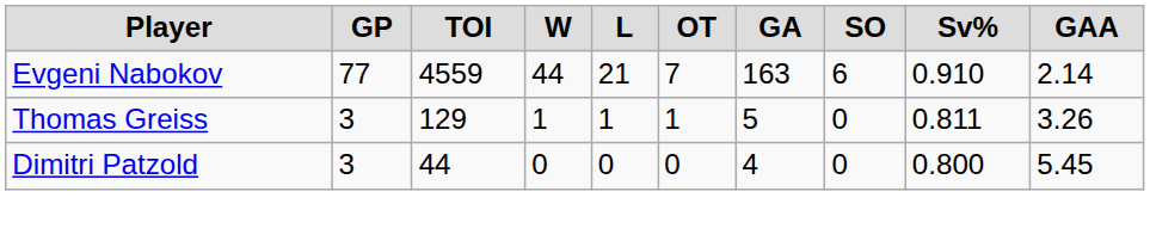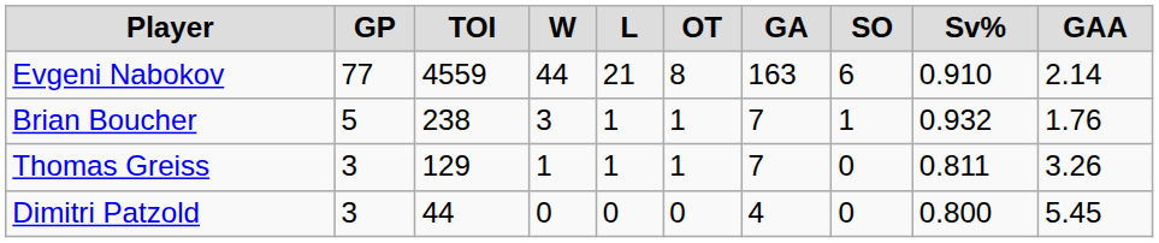 <table class="wikitable" style="width:50%;">
 <tr style="text-align:center; background:#ddd;">
 <td><strong>Player</strong></td>
 <td><strong>GP</strong></td>
 <td><strong>TOI</strong></td>
 <td><strong>W</strong></td>
 <td><strong>L</strong></td>
 <td><strong>OT</strong></td>
 <td><strong>GA</strong></td>
 <td><strong>SO</strong></td>
 <td><strong>Sv%</strong></td>
 <td><strong>GAA</strong></td>
 </tr>
 <tr>
 <td><a href='#'>Evgeni Nabokov</a></td>
 <td>77</td>
 <td>4559</td>
 <td>44</td>
 <td>21</td>
-<td>7</td>
+<td>8</td>
 <td>163</td>
 <td>6</td>
 <td>0.910</td>
 <td>2.14</td>
+</tr>
+<tr>
+<td><a href='#'>Brian Boucher</a></td>
+<td>5</td>
+<td>238</td>
+<td>3</td>
+<td>1</td>
+<td>1</td>
+<td>7</td>
+<td>1</td>
+<td>0.932</td>
+<td>1.76</td>
 </tr>
 <tr>
 <td><a href='#'>Thomas Greiss</a></td>
 <td>3</td>
 <td>129</td>
 <td>1</td>
 <td>1</td>
 <td>1</td>
-<td>5</td>
+<td>7</td>
 <td>0</td>
 <td>0.811</td>
 <td>3.26</td>
 </tr>
 <tr>
 <td><a href='#'>Dimitri Patzold</a></td>
 <td>3</td>
 <td>44</td>
 <td>0</td>
 <td>0</td>
 <td>0</td>
 <td>4</td>
 <td>0</td>
 <td>0.800</td>
 <td>5.45</td>
 </tr>
 </table>
